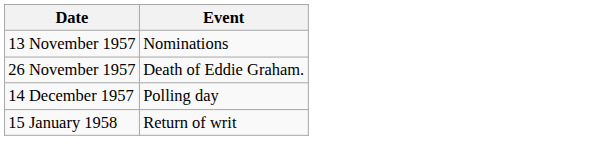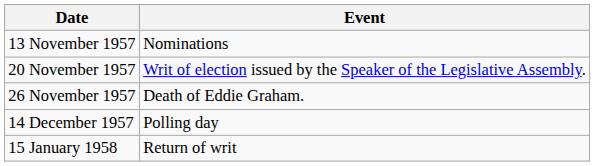 <table class="wikitable">
 <tr>
 <th>Date</th>
 <th>Event</th>
 </tr>
 <tr>
 <td>13 November 1957</td>
 <td>Nominations</td>
+</tr>
+<tr>
+<td>20 November 1957</td>
+<td><a href='#'>Writ of election</a> issued by the <a href='#'>Speaker of the Legislative Assembly</a>.</td>
 </tr>
 <tr>
 <td>26 November 1957</td>
 <td>Death of Eddie Graham.</td>
 </tr>
 <tr>
 <td>14 December 1957</td>
 <td>Polling day</td>
 </tr>
 <tr>
 <td>15 January 1958</td>
 <td>Return of writ</td>
 </tr>
 </table>
